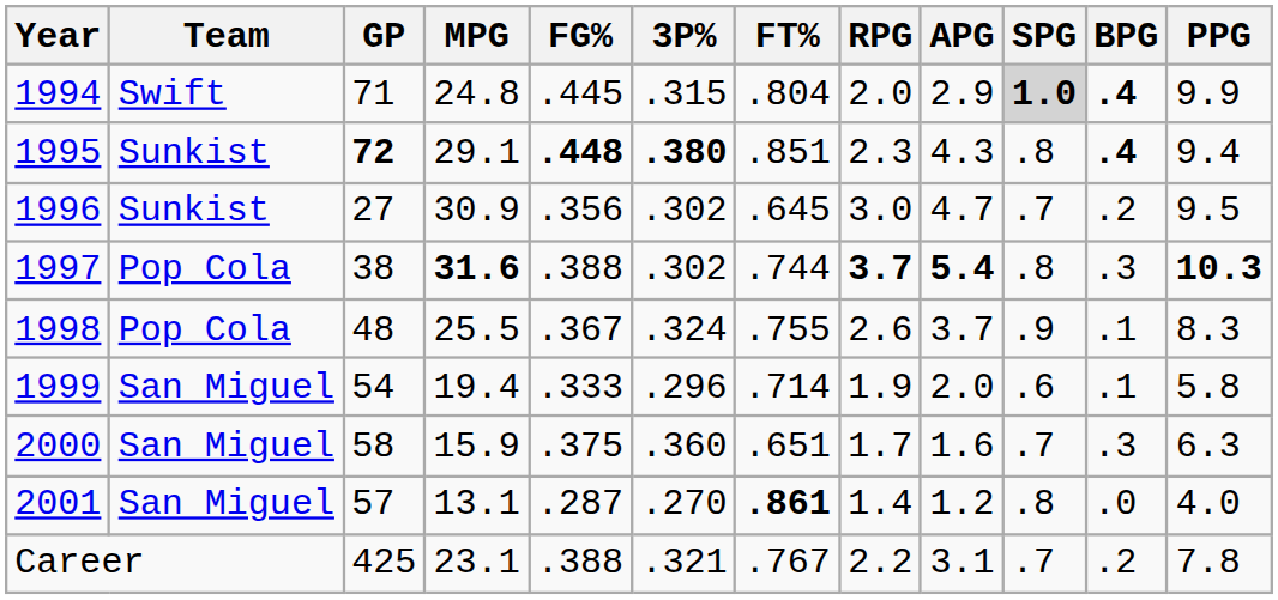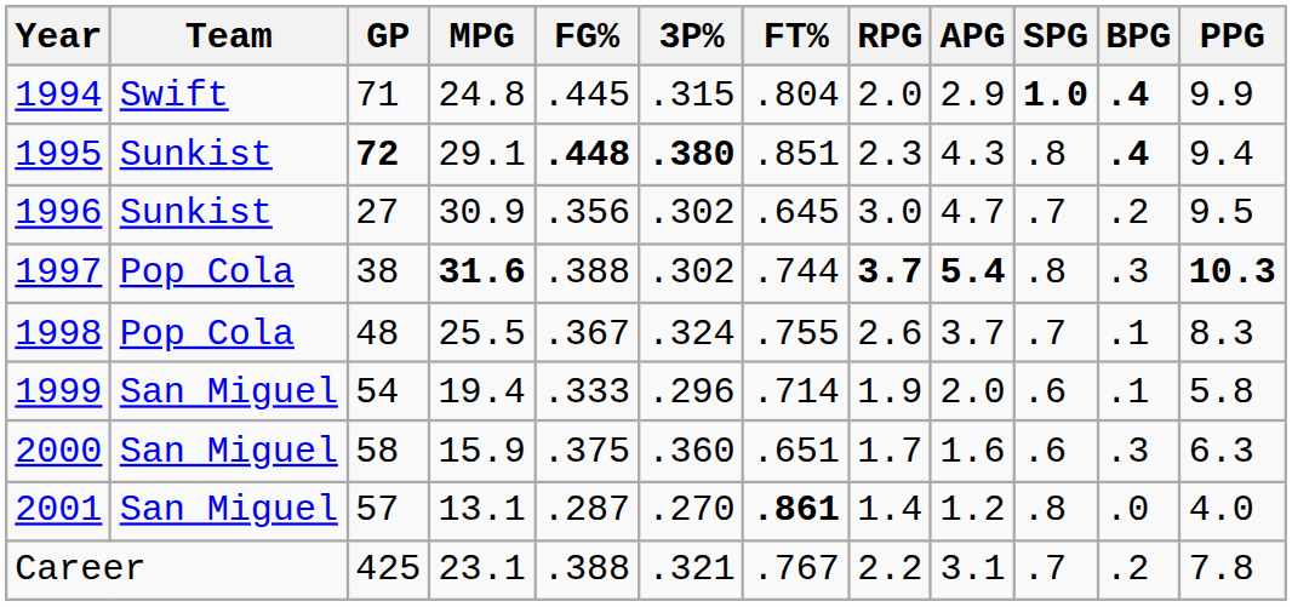 <table class="wikitable sortable">
 <tr>
 <th>Year</th>
 <th>Team</th>
 <th>GP</th>
 <th>MPG</th>
 <th>FG%</th>
 <th>3P%</th>
 <th>FT%</th>
 <th>RPG</th>
 <th>APG</th>
 <th>SPG</th>
 <th>BPG</th>
 <th>PPG</th>
 </tr>
 <tr>
 <td><a href='#'>1994</a></td>
 <td><a href='#'>Swift</a></td>
 <td>71</td>
 <td>24.8</td>
 <td>.445</td>
 <td>.315</td>
 <td>.804</td>
 <td>2.0</td>
 <td>2.9</td>
-<td style="background: lightgrey;"><strong>1.0</strong></td>
+<td><strong>1.0</strong></td>
 <td><strong>.4</strong></td>
 <td>9.9</td>
 </tr>
 <tr>
 <td><a href='#'>1995</a></td>
 <td><a href='#'>Sunkist</a></td>
 <td><strong>72</strong></td>
 <td>29.1</td>
 <td><strong>.448</strong></td>
 <td><strong>.380</strong></td>
 <td>.851</td>
 <td>2.3</td>
 <td>4.3</td>
 <td>.8</td>
 <td><strong>.4</strong></td>
 <td>9.4</td>
 </tr>
 <tr>
 <td><a href='#'>1996</a></td>
 <td><a href='#'>Sunkist</a></td>
 <td>27</td>
 <td>30.9</td>
 <td>.356</td>
 <td>.302</td>
 <td>.645</td>
 <td>3.0</td>
 <td>4.7</td>
 <td>.7</td>
 <td>.2</td>
 <td>9.5</td>
 </tr>
 <tr>
 <td><a href='#'>1997</a></td>
 <td><a href='#'>Pop Cola</a></td>
 <td>38</td>
 <td><strong>31.6</strong></td>
 <td>.388</td>
 <td>.302</td>
 <td>.744</td>
 <td><strong>3.7</strong></td>
 <td><strong>5.4</strong></td>
 <td>.8</td>
 <td>.3</td>
 <td><strong>10.3</strong></td>
 </tr>
 <tr>
 <td><a href='#'>1998</a></td>
 <td><a href='#'>Pop Cola</a></td>
 <td>48</td>
 <td>25.5</td>
 <td>.367</td>
 <td>.324</td>
 <td>.755</td>
 <td>2.6</td>
 <td>3.7</td>
-<td>.9</td>
+<td>.7</td>
 <td>.1</td>
 <td>8.3</td>
 </tr>
 <tr>
 <td><a href='#'>1999</a></td>
 <td><a href='#'>San Miguel</a></td>
 <td>54</td>
 <td>19.4</td>
 <td>.333</td>
 <td>.296</td>
 <td>.714</td>
 <td>1.9</td>
 <td>2.0</td>
 <td>.6</td>
 <td>.1</td>
 <td>5.8</td>
 </tr>
 <tr>
 <td><a href='#'>2000</a></td>
 <td><a href='#'>San Miguel</a></td>
 <td>58</td>
 <td>15.9</td>
 <td>.375</td>
 <td>.360</td>
 <td>.651</td>
 <td>1.7</td>
 <td>1.6</td>
-<td>.7</td>
+<td>.6</td>
 <td>.3</td>
 <td>6.3</td>
 </tr>
 <tr>
 <td><a href='#'>2001</a></td>
 <td><a href='#'>San Miguel</a></td>
 <td>57</td>
 <td>13.1</td>
 <td>.287</td>
 <td>.270</td>
 <td><strong>.861</strong></td>
 <td>1.4</td>
 <td>1.2</td>
 <td>.8</td>
 <td>.0</td>
 <td>4.0</td>
 </tr>
 <tr>
 <td colspan="2">Career</td>
 <td>425</td>
 <td>23.1</td>
 <td>.388</td>
 <td>.321</td>
 <td>.767</td>
 <td>2.2</td>
 <td>3.1</td>
 <td>.7</td>
 <td>.2</td>
 <td>7.8</td>
 </tr>
 </table>
